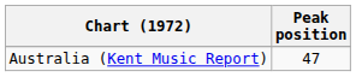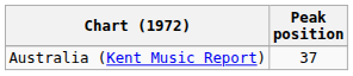 <table class="wikitable sortable plainrowheaders">
 <tr>
 <th scope="col">Chart (1972)</th>
 <th scope="col">Peak<br>position</th>
 </tr>
 <tr>
 </tr>
 <tr>
 <td>Australia (<a href='#'>Kent Music Report</a>)</td>
-<td align=center>47</td>
+<td align=center>37</td>
 </tr>
 </table>
